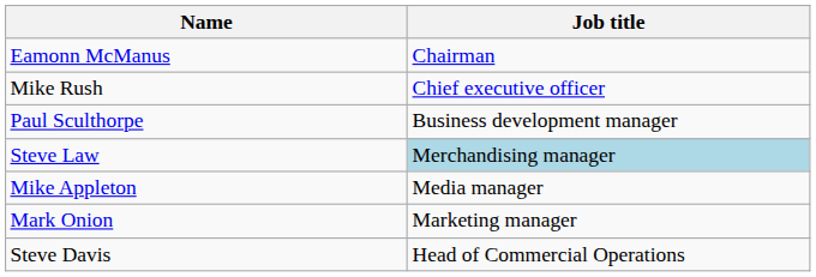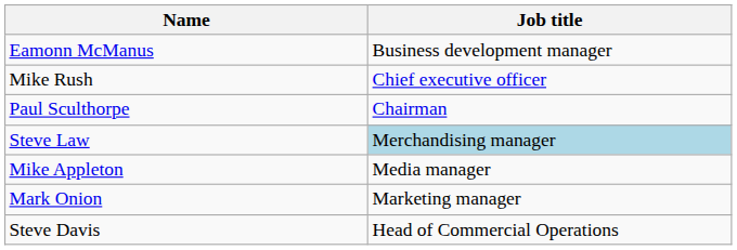 <table class="wikitable">
 <tr>
 <th width=300>Name</th>
 <th width=300>Job title</th>
 </tr>
 <tr>
 <td> <a href='#'>Eamonn McManus</a></td>
-<td><a href='#'>Chairman</a></td>
+<td>Business development manager</td>
 </tr>
 <tr>
 <td> Mike Rush</td>
 <td><a href='#'>Chief executive officer</a></td>
 </tr>
 <tr>
 <td> <a href='#'>Paul Sculthorpe</a></td>
-<td>Business development manager</td>
+<td><a href='#'>Chairman</a></td>
 </tr>
 <tr>
 <td> <a href='#'>Steve Law</a></td>
 <td style="background: lightblue;">Merchandising manager</td>
 </tr>
 <tr>
 <td> <a href='#'>Mike Appleton</a></td>
 <td>Media manager</td>
 </tr>
 <tr>
 <td> <a href='#'>Mark Onion</a></td>
 <td>Marketing manager</td>
 </tr>
 <tr>
 <td> Steve Davis</td>
 <td>Head of Commercial Operations</td>
 </tr>
 </table>
